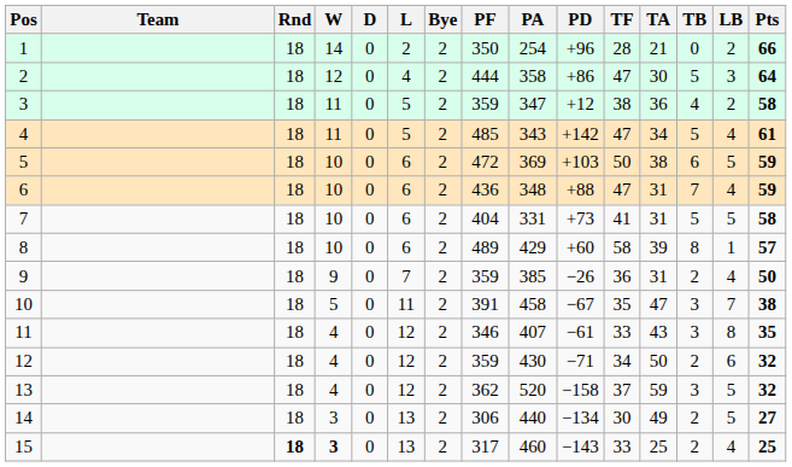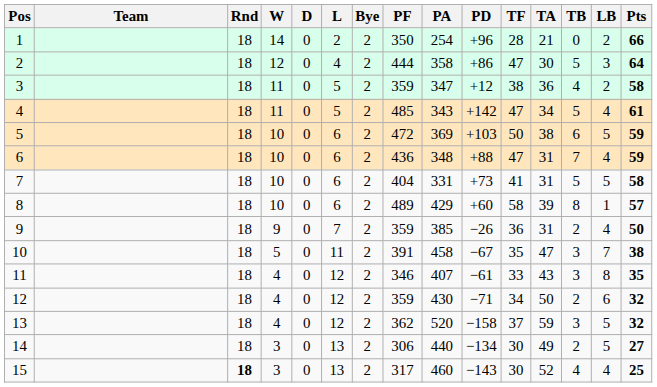 <table class="wikitable" style="text-align:center">
 <tr>
 <th style="width:25px">Pos</th>
 <th style="width:200px">Team</th>
 <th style="width:25px">Rnd</th>
 <th style="width:25px">W</th>
 <th style="width:25px">D</th>
 <th style="width:25px">L</th>
 <th style="width:25px">Bye</th>
 <th style="width:35px">PF</th>
 <th style="width:35px">PA</th>
 <th style="width:35px">PD</th>
 <th style="width:25px">TF</th>
 <th style="width:25px">TA</th>
 <th style="width:25px">TB</th>
 <th style="width:25px">LB</th>
 <th style="width:25px">Pts</th>
 </tr>
 <tr style="background:#d8ffeb">
 <td>1</td>
 <td align=left></td>
 <td>18</td>
 <td>14</td>
 <td>0</td>
 <td>2</td>
 <td>2</td>
 <td>350</td>
 <td>254</td>
 <td>+96</td>
 <td>28</td>
 <td>21</td>
 <td>0</td>
 <td>2</td>
 <td><strong>66</strong></td>
 </tr>
 <tr style="background:#d8ffeb">
 <td>2</td>
 <td align=left></td>
 <td>18</td>
 <td>12</td>
 <td>0</td>
 <td>4</td>
 <td>2</td>
 <td>444</td>
 <td>358</td>
 <td>+86</td>
 <td>47</td>
 <td>30</td>
 <td>5</td>
 <td>3</td>
 <td><strong>64</strong></td>
 </tr>
 <tr style="background:#d8ffeb">
 <td>3</td>
 <td align=left></td>
 <td>18</td>
 <td>11</td>
 <td>0</td>
 <td>5</td>
 <td>2</td>
 <td>359</td>
 <td>347</td>
 <td>+12</td>
 <td>38</td>
 <td>36</td>
 <td>4</td>
 <td>2</td>
 <td><strong>58</strong></td>
 </tr>
 <tr style="background:#ffe6bd">
 <td>4</td>
 <td align=left></td>
 <td>18</td>
 <td>11</td>
 <td>0</td>
 <td>5</td>
 <td>2</td>
 <td>485</td>
 <td>343</td>
 <td>+142</td>
 <td>47</td>
 <td>34</td>
 <td>5</td>
 <td>4</td>
 <td><strong>61</strong></td>
 </tr>
 <tr style="background:#ffe6bd">
 <td>5</td>
 <td align=left></td>
 <td>18</td>
 <td>10</td>
 <td>0</td>
 <td>6</td>
 <td>2</td>
 <td>472</td>
 <td>369</td>
 <td>+103</td>
 <td>50</td>
 <td>38</td>
 <td>6</td>
 <td>5</td>
 <td><strong>59</strong></td>
 </tr>
 <tr style="background:#ffe6bd">
 <td>6</td>
 <td align=left></td>
 <td>18</td>
 <td>10</td>
 <td>0</td>
 <td>6</td>
 <td>2</td>
 <td>436</td>
 <td>348</td>
 <td>+88</td>
 <td>47</td>
 <td>31</td>
 <td>7</td>
 <td>4</td>
 <td><strong>59</strong></td>
 </tr>
 <tr>
 <td>7</td>
 <td align=left></td>
 <td>18</td>
 <td>10</td>
 <td>0</td>
 <td>6</td>
 <td>2</td>
 <td>404</td>
 <td>331</td>
 <td>+73</td>
 <td>41</td>
 <td>31</td>
 <td>5</td>
 <td>5</td>
 <td><strong>58</strong></td>
 </tr>
 <tr>
 <td>8</td>
 <td align=left></td>
 <td>18</td>
 <td>10</td>
 <td>0</td>
 <td>6</td>
 <td>2</td>
 <td>489</td>
 <td>429</td>
 <td>+60</td>
 <td>58</td>
 <td>39</td>
 <td>8</td>
 <td>1</td>
 <td><strong>57</strong></td>
 </tr>
 <tr>
 <td>9</td>
 <td align=left></td>
 <td>18</td>
 <td>9</td>
 <td>0</td>
 <td>7</td>
 <td>2</td>
 <td>359</td>
 <td>385</td>
 <td>−26</td>
 <td>36</td>
 <td>31</td>
 <td>2</td>
 <td>4</td>
 <td><strong>50</strong></td>
 </tr>
 <tr>
 <td>10</td>
 <td align=left></td>
 <td>18</td>
 <td>5</td>
 <td>0</td>
 <td>11</td>
 <td>2</td>
 <td>391</td>
 <td>458</td>
 <td>−67</td>
 <td>35</td>
 <td>47</td>
 <td>3</td>
 <td>7</td>
 <td><strong>38</strong></td>
 </tr>
 <tr>
 <td>11</td>
 <td align=left></td>
 <td>18</td>
 <td>4</td>
 <td>0</td>
 <td>12</td>
 <td>2</td>
 <td>346</td>
 <td>407</td>
 <td>−61</td>
 <td>33</td>
 <td>43</td>
 <td>3</td>
 <td>8</td>
 <td><strong>35</strong></td>
 </tr>
 <tr>
 <td>12</td>
 <td align=left></td>
 <td>18</td>
 <td>4</td>
 <td>0</td>
 <td>12</td>
 <td>2</td>
 <td>359</td>
 <td>430</td>
 <td>−71</td>
 <td>34</td>
 <td>50</td>
 <td>2</td>
 <td>6</td>
 <td><strong>32</strong></td>
 </tr>
 <tr>
 <td>13</td>
 <td align=left></td>
 <td>18</td>
 <td>4</td>
 <td>0</td>
 <td>12</td>
 <td>2</td>
 <td>362</td>
 <td>520</td>
 <td>−158</td>
 <td>37</td>
 <td>59</td>
 <td>3</td>
 <td>5</td>
 <td><strong>32</strong></td>
 </tr>
 <tr>
 <td>14</td>
 <td align=left></td>
 <td>18</td>
 <td>3</td>
 <td>0</td>
 <td>13</td>
 <td>2</td>
 <td>306</td>
 <td>440</td>
 <td>−134</td>
 <td>30</td>
 <td>49</td>
 <td>2</td>
 <td>5</td>
 <td><strong>27</strong></td>
 </tr>
 <tr>
 <td>15</td>
 <td align=left></td>
 <td><strong>18</strong></td>
-<td><strong>3</strong></td>
+<td>3</td>
 <td>0</td>
 <td>13</td>
 <td>2</td>
 <td>317</td>
 <td>460</td>
 <td>−143</td>
-<td>33</td>
-<td>25</td>
-<td>2</td>
+<td>30</td>
+<td>52</td>
+<td>4</td>
 <td>4</td>
 <td><strong>25</strong></td>
 </tr>
 </table>
